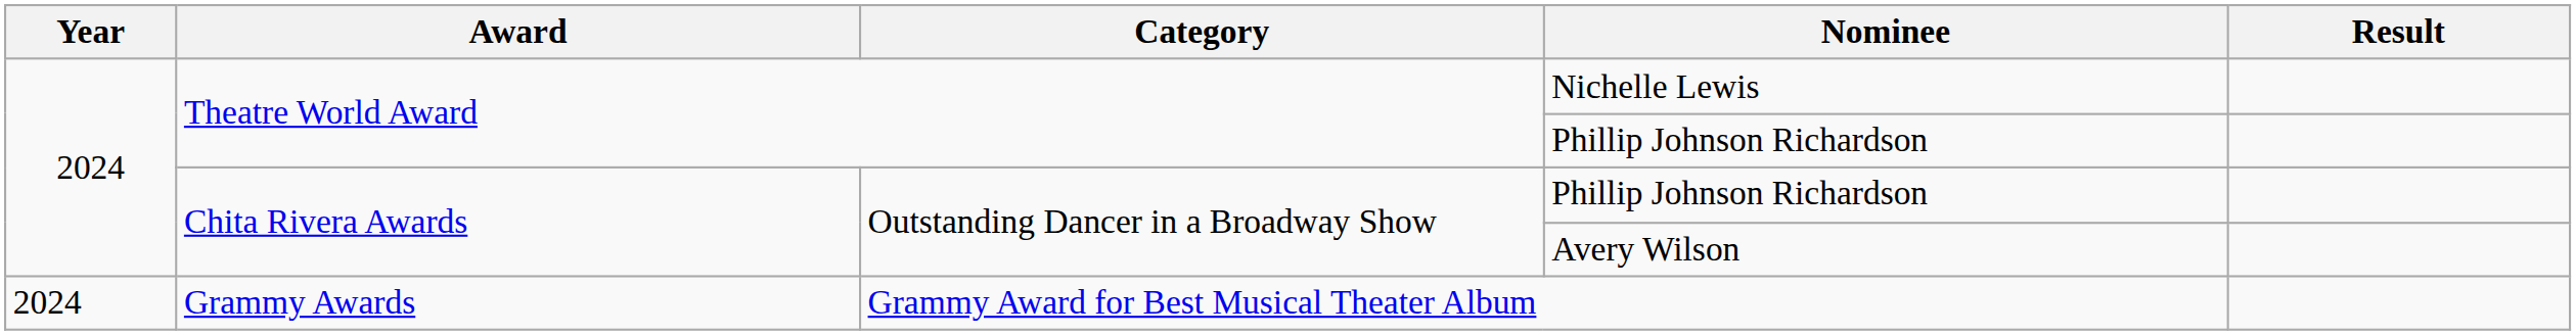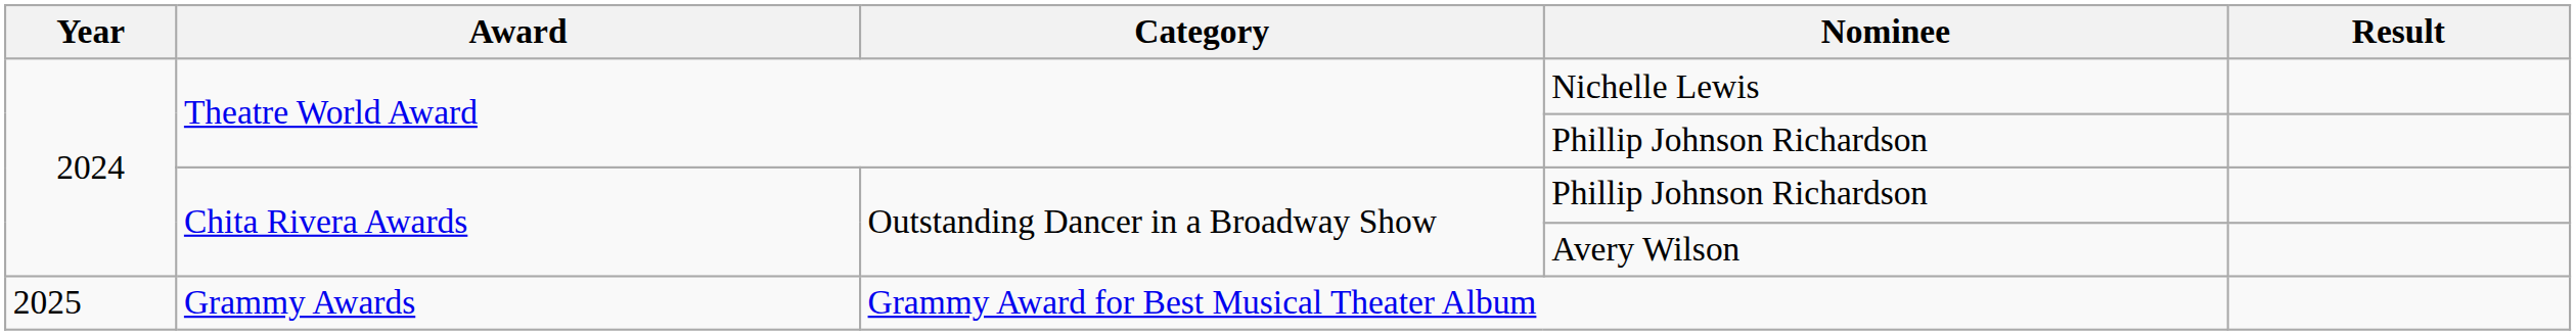 <table class="wikitable" width="95%">
 <tr>
 <th style="width:5%;">Year</th>
 <th style="width:20%;">Award</th>
 <th style=width:20%;>Category</th>
 <th style="width:20%;">Nominee</th>
 <th style="width:10%;">Result</th>
 </tr>
 <tr>
 <td rowspan="4" style="text-align:center;">2024</td>
 <td rowspan="2" colspan=2><a href='#'>Theatre World Award</a></td>
 <td>Nichelle Lewis</td>
 <td></td>
 </tr>
 <tr>
 <td>Phillip Johnson Richardson</td>
 <td></td>
 </tr>
 <tr>
 <td rowspan=2><a href='#'>Chita Rivera Awards</a></td>
 <td rowspan=2>Outstanding Dancer in a Broadway Show</td>
 <td>Phillip Johnson Richardson</td>
 <td></td>
 </tr>
 <tr>
 <td>Avery Wilson</td>
 <td></td>
 </tr>
 <tr>
-<td>2024</td>
+<td>2025</td>
 <td><a href='#'>Grammy Awards</a></td>
 <td colspan=2><a href='#'>Grammy Award for Best Musical Theater Album</a></td>
 <td></td>
 </tr>
 </table>
